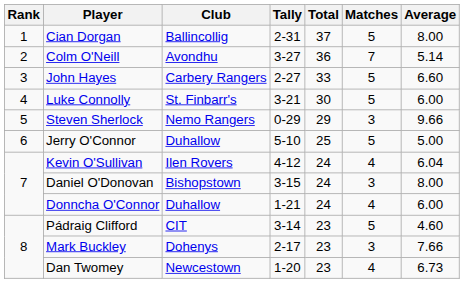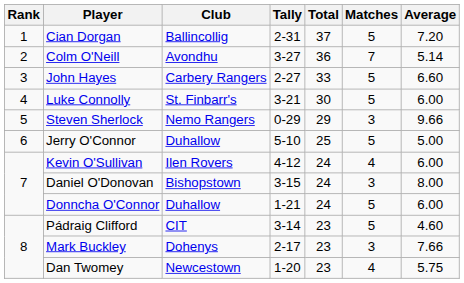 <table class="wikitable">
 <tr>
 <th>Rank</th>
 <th>Player</th>
 <th>Club</th>
 <th>Tally</th>
 <th>Total</th>
 <th>Matches</th>
 <th>Average</th>
 </tr>
 <tr>
 <td rowspan="1" style="text-align:center;">1</td>
 <td><a href='#'>Cian Dorgan</a></td>
 <td><a href='#'>Ballincollig</a></td>
 <td align=center>2-31</td>
 <td align=center>37</td>
 <td align=center>5</td>
-<td align=center>8.00</td>
+<td align=center>7.20</td>
 </tr>
 <tr>
 <td rowspan="1" style="text-align:center;">2</td>
 <td><a href='#'>Colm O'Neill</a></td>
 <td><a href='#'>Avondhu</a></td>
 <td align=center>3-27</td>
 <td align=center>36</td>
 <td align=center>7</td>
 <td align=center>5.14</td>
 </tr>
 <tr>
 <td rowspan="1" style="text-align:center;">3</td>
 <td><a href='#'>John Hayes</a></td>
 <td><a href='#'>Carbery Rangers</a></td>
 <td align=center>2-27</td>
 <td align=center>33</td>
 <td align=center>5</td>
 <td align=center>6.60</td>
 </tr>
 <tr>
 <td rowspan="1" style="text-align:center;">4</td>
 <td><a href='#'>Luke Connolly</a></td>
 <td><a href='#'>St. Finbarr's</a></td>
 <td align=center>3-21</td>
 <td align=center>30</td>
 <td align=center>5</td>
 <td align=center>6.00</td>
 </tr>
 <tr>
 <td rowspan="1" style="text-align:center;">5</td>
 <td><a href='#'>Steven Sherlock</a></td>
 <td><a href='#'>Nemo Rangers</a></td>
 <td align=center>0-29</td>
 <td align=center>29</td>
 <td align=center>3</td>
 <td align=center>9.66</td>
 </tr>
 <tr>
 <td rowspan="1" style="text-align:center;">6</td>
 <td>Jerry O'Connor</td>
 <td><a href='#'>Duhallow</a></td>
 <td align=center>5-10</td>
 <td align=center>25</td>
 <td align=center>5</td>
 <td align=center>5.00</td>
 </tr>
 <tr>
 <td rowspan="3" style="text-align:center;">7</td>
 <td><a href='#'>Kevin O'Sullivan</a></td>
 <td><a href='#'>Ilen Rovers</a></td>
 <td align=center>4-12</td>
 <td align=center>24</td>
 <td align=center>4</td>
-<td align=center>6.04</td>
+<td align=center>6.00</td>
 </tr>
 <tr>
 <td>Daniel O'Donovan</td>
 <td><a href='#'>Bishopstown</a></td>
 <td align=center>3-15</td>
 <td align=center>24</td>
 <td align=center>3</td>
 <td align=center>8.00</td>
 </tr>
 <tr>
 <td><a href='#'>Donncha O'Connor</a></td>
 <td><a href='#'>Duhallow</a></td>
 <td align=center>1-21</td>
 <td align=center>24</td>
-<td align=center>4</td>
+<td align=center>5</td>
 <td align=center>6.00</td>
 </tr>
 <tr>
 <td rowspan="3" style="text-align:center;">8</td>
 <td>Pádraig Clifford</td>
 <td><a href='#'>CIT</a></td>
 <td align=center>3-14</td>
 <td align=center>23</td>
 <td align=center>5</td>
 <td align=center>4.60</td>
 </tr>
 <tr>
 <td><a href='#'>Mark Buckley</a></td>
 <td><a href='#'>Dohenys</a></td>
 <td align=center>2-17</td>
 <td align=center>23</td>
 <td align=center>3</td>
 <td align=center>7.66</td>
 </tr>
 <tr>
 <td>Dan Twomey</td>
 <td><a href='#'>Newcestown</a></td>
 <td align=center>1-20</td>
 <td align=center>23</td>
 <td align=center>4</td>
-<td align=center>6.73</td>
+<td align=center>5.75</td>
 </tr>
 </table>
